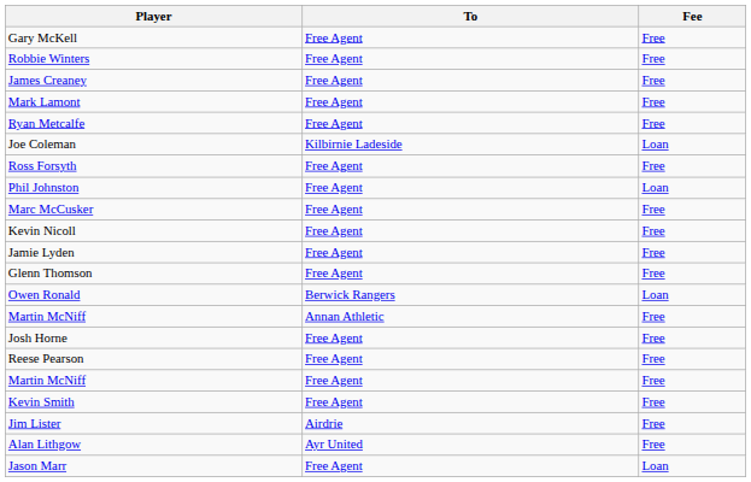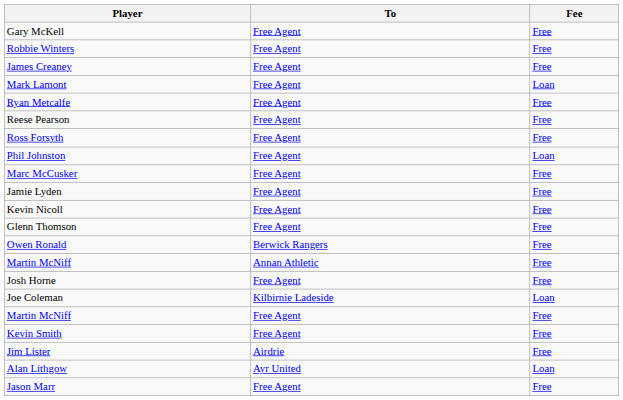 <table class="wikitable" style="text-align:center; font-size:95%;width:98%; text-align:left">
 <tr>
 <th>Player</th>
 <th>To</th>
 <th>Fee</th>
 </tr>
 <tr>
 <td> Gary McKell</td>
 <td><a href='#'>Free Agent</a></td>
 <td><a href='#'>Free</a></td>
 </tr>
 <tr>
 <td> <a href='#'>Robbie Winters</a></td>
 <td><a href='#'>Free Agent</a></td>
 <td><a href='#'>Free</a></td>
 </tr>
 <tr>
 <td> <a href='#'>James Creaney</a></td>
 <td><a href='#'>Free Agent</a></td>
 <td><a href='#'>Free</a></td>
 </tr>
 <tr>
 <td> <a href='#'>Mark Lamont</a></td>
 <td><a href='#'>Free Agent</a></td>
-<td><a href='#'>Free</a></td>
+<td><a href='#'>Loan</a></td>
 </tr>
 <tr>
 <td> <a href='#'>Ryan Metcalfe</a></td>
 <td><a href='#'>Free Agent</a></td>
 <td><a href='#'>Free</a></td>
 </tr>
 <tr>
-<td> Joe Coleman</td>
-<td> <a href='#'>Kilbirnie Ladeside</a></td>
-<td><a href='#'>Loan</a></td>
+<td> Reese Pearson</td>
+<td><a href='#'>Free Agent</a></td>
+<td><a href='#'>Free</a></td>
 </tr>
 <tr>
 <td> <a href='#'>Ross Forsyth</a></td>
 <td><a href='#'>Free Agent</a></td>
 <td><a href='#'>Free</a></td>
 </tr>
 <tr>
 <td> <a href='#'>Phil Johnston</a></td>
 <td><a href='#'>Free Agent</a></td>
 <td><a href='#'>Loan</a></td>
 </tr>
 <tr>
 <td> <a href='#'>Marc McCusker</a></td>
 <td><a href='#'>Free Agent</a></td>
 <td><a href='#'>Free</a></td>
 </tr>
 <tr>
-<td> Kevin Nicoll</td>
+<td> Jamie Lyden</td>
 <td><a href='#'>Free Agent</a></td>
 <td><a href='#'>Free</a></td>
 </tr>
 <tr>
-<td> Jamie Lyden</td>
+<td> Kevin Nicoll</td>
 <td><a href='#'>Free Agent</a></td>
 <td><a href='#'>Free</a></td>
 </tr>
 <tr>
 <td> Glenn Thomson</td>
 <td><a href='#'>Free Agent</a></td>
 <td><a href='#'>Free</a></td>
 </tr>
 <tr>
 <td> <a href='#'>Owen Ronald</a></td>
 <td> <a href='#'>Berwick Rangers</a></td>
-<td><a href='#'>Loan</a></td>
+<td><a href='#'>Free</a></td>
 </tr>
 <tr>
 <td> <a href='#'>Martin McNiff</a></td>
 <td> <a href='#'>Annan Athletic</a></td>
 <td><a href='#'>Free</a></td>
 </tr>
 <tr>
 <td> Josh Horne</td>
 <td><a href='#'>Free Agent</a></td>
 <td><a href='#'>Free</a></td>
 </tr>
 <tr>
-<td> Reese Pearson</td>
-<td><a href='#'>Free Agent</a></td>
-<td><a href='#'>Free</a></td>
+<td> Joe Coleman</td>
+<td> <a href='#'>Kilbirnie Ladeside</a></td>
+<td><a href='#'>Loan</a></td>
 </tr>
 <tr>
 <td> <a href='#'>Martin McNiff</a></td>
 <td><a href='#'>Free Agent</a></td>
 <td><a href='#'>Free</a></td>
 </tr>
 <tr>
 <td> <a href='#'>Kevin Smith</a></td>
 <td><a href='#'>Free Agent</a></td>
 <td><a href='#'>Free</a></td>
 </tr>
 <tr>
 <td> <a href='#'>Jim Lister</a></td>
 <td> <a href='#'>Airdrie</a></td>
 <td><a href='#'>Free</a></td>
 </tr>
 <tr>
 <td> <a href='#'>Alan Lithgow</a></td>
 <td> <a href='#'>Ayr United</a></td>
-<td><a href='#'>Free</a></td>
+<td><a href='#'>Loan</a></td>
 </tr>
 <tr>
 <td> <a href='#'>Jason Marr</a></td>
 <td><a href='#'>Free Agent</a></td>
-<td><a href='#'>Loan</a></td>
+<td><a href='#'>Free</a></td>
 </tr>
 </table>
